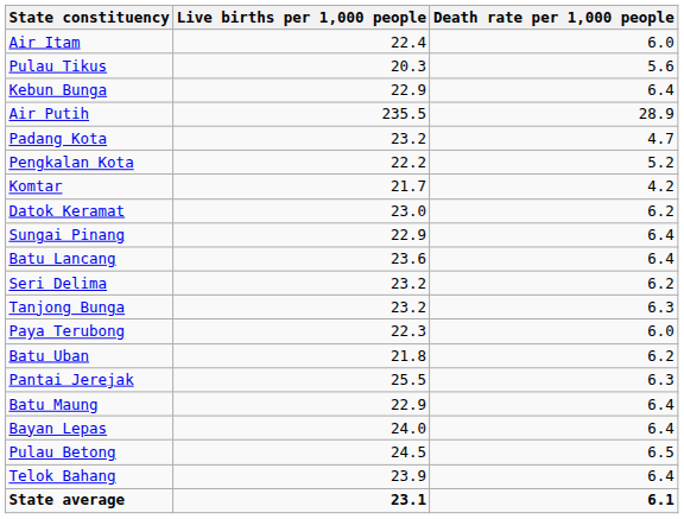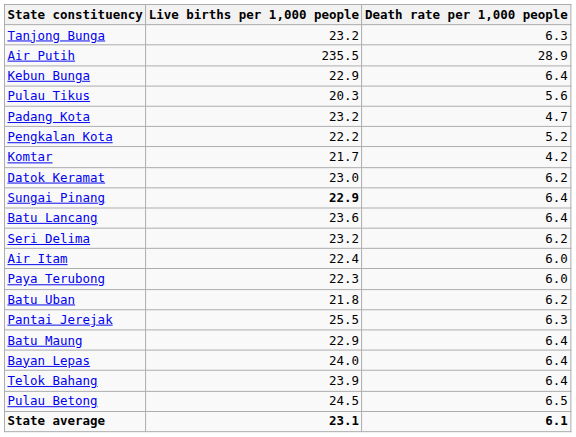 <table class="wikitable sortable mw-collapsible">
 <tr>
 <th>State constituency</th>
 <th>Live births per 1,000 people</th>
 <th>Death rate per 1,000 people</th>
 </tr>
 <tr>
-<td><a href='#'>Air Itam</a></td>
-<td align="right">22.4</td>
-<td align="right">6.0</td>
+<td><a href='#'>Tanjong Bunga</a></td>
+<td align="right">23.2</td>
+<td align="right">6.3</td>
 </tr>
 <tr>
-<td><a href='#'>Pulau Tikus</a></td>
-<td align="right">20.3</td>
-<td align="right">5.6</td>
+<td><a href='#'>Air Putih</a></td>
+<td align="right">235.5</td>
+<td align="right">28.9</td>
 </tr>
 <tr>
 <td><a href='#'>Kebun Bunga</a></td>
 <td align="right">22.9</td>
 <td align="right">6.4</td>
 </tr>
 <tr>
-<td><a href='#'>Air Putih</a></td>
-<td align="right">235.5</td>
-<td align="right">28.9</td>
+<td><a href='#'>Pulau Tikus</a></td>
+<td align="right">20.3</td>
+<td align="right">5.6</td>
 </tr>
 <tr>
 <td><a href='#'>Padang Kota</a></td>
 <td align="right">23.2</td>
 <td align="right">4.7</td>
 </tr>
 <tr>
 <td><a href='#'>Pengkalan Kota</a></td>
 <td align="right">22.2</td>
 <td align="right">5.2</td>
 </tr>
 <tr>
 <td><a href='#'>Komtar</a></td>
 <td align="right">21.7</td>
 <td align="right">4.2</td>
 </tr>
 <tr>
 <td><a href='#'>Datok Keramat</a></td>
 <td align="right">23.0</td>
 <td align="right">6.2</td>
 </tr>
 <tr>
 <td><a href='#'>Sungai Pinang</a></td>
-<td align="right">22.9</td>
+<td align="right"><strong>22.9</strong></td>
 <td align="right">6.4</td>
 </tr>
 <tr>
 <td><a href='#'>Batu Lancang</a></td>
 <td align="right">23.6</td>
 <td align="right">6.4</td>
 </tr>
 <tr>
 <td><a href='#'>Seri Delima</a></td>
 <td align="right">23.2</td>
 <td align="right">6.2</td>
 </tr>
 <tr>
-<td><a href='#'>Tanjong Bunga</a></td>
-<td align="right">23.2</td>
-<td align="right">6.3</td>
+<td><a href='#'>Air Itam</a></td>
+<td align="right">22.4</td>
+<td align="right">6.0</td>
 </tr>
 <tr>
 <td><a href='#'>Paya Terubong</a></td>
 <td align="right">22.3</td>
 <td align="right">6.0</td>
 </tr>
 <tr>
 <td><a href='#'>Batu Uban</a></td>
 <td align="right">21.8</td>
 <td align="right">6.2</td>
 </tr>
 <tr>
 <td><a href='#'>Pantai Jerejak</a></td>
 <td align="right">25.5</td>
 <td align="right">6.3</td>
 </tr>
 <tr>
 <td><a href='#'>Batu Maung</a></td>
 <td align="right">22.9</td>
 <td align="right">6.4</td>
 </tr>
 <tr>
 <td><a href='#'>Bayan Lepas</a></td>
 <td align="right">24.0</td>
 <td align="right">6.4</td>
 </tr>
 <tr>
+<td><a href='#'>Telok Bahang</a></td>
+<td align="right">23.9</td>
+<td align="right">6.4</td>
+</tr>
+<tr>
 <td><a href='#'>Pulau Betong</a></td>
 <td align="right">24.5</td>
 <td align="right">6.5</td>
-</tr>
-<tr>
-<td><a href='#'>Telok Bahang</a></td>
-<td align="right">23.9</td>
-<td align="right">6.4</td>
 </tr>
 <tr>
 <td><strong>State average</strong></td>
 <td align="right"><strong>23.1</strong></td>
 <td align="right"><strong>6.1</strong></td>
 </tr>
 </table>
